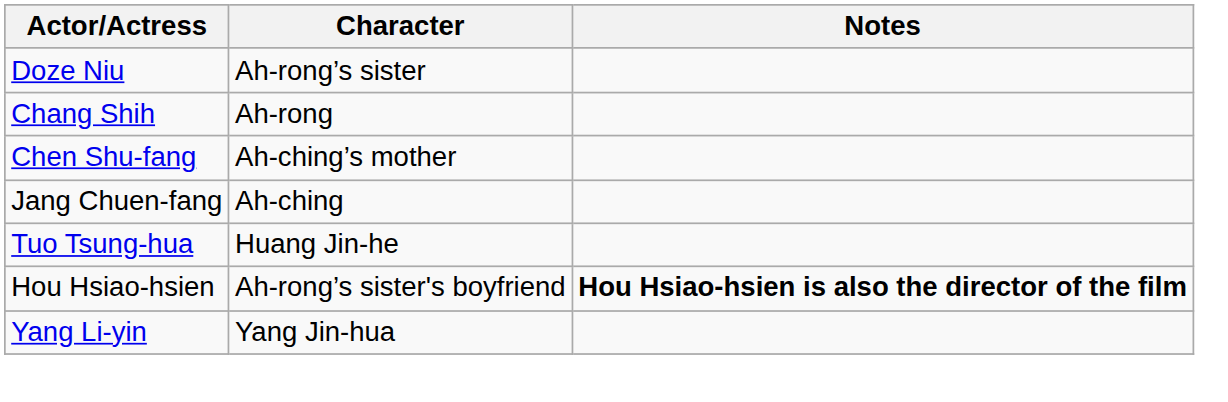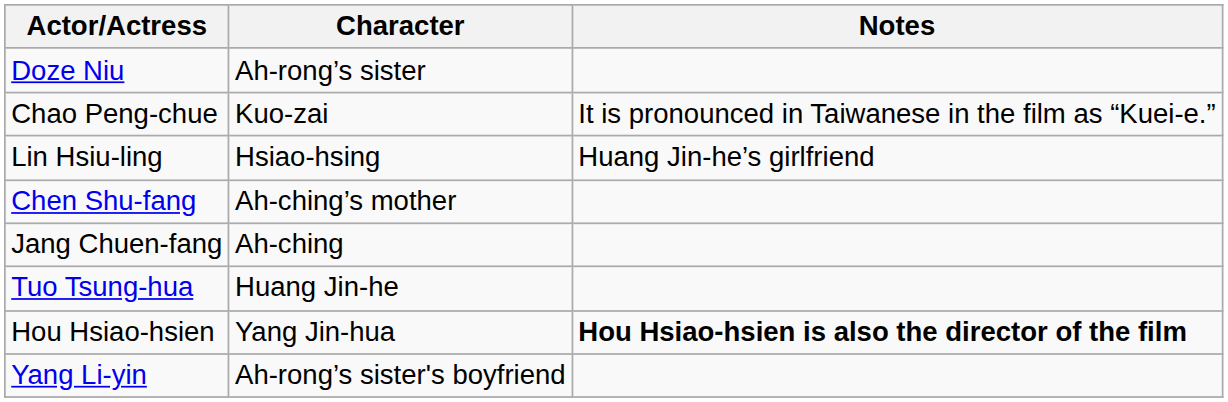 <table class="wikitable">
 <tr>
 <th>Actor/Actress</th>
 <th>Character</th>
 <th>Notes</th>
 </tr>
 <tr>
 <td><a href='#'>Doze Niu</a></td>
 <td>Ah-rong’s sister</td>
 <td></td>
 </tr>
 <tr>
-<td><a href='#'>Chang Shih</a></td>
-<td>Ah-rong</td>
-<td></td>
+<td>Chao Peng-chue</td>
+<td>Kuo-zai</td>
+<td>It is pronounced in Taiwanese in the film as “Kuei-e.”</td>
+</tr>
+<tr>
+<td>Lin Hsiu-ling</td>
+<td>Hsiao-hsing</td>
+<td>Huang Jin-he’s girlfriend</td>
 </tr>
 <tr>
 <td><a href='#'>Chen Shu-fang</a></td>
 <td>Ah-ching’s mother</td>
 <td></td>
 </tr>
 <tr>
 <td>Jang Chuen-fang</td>
 <td>Ah-ching</td>
 <td></td>
 </tr>
 <tr>
 <td><a href='#'>Tuo Tsung-hua</a></td>
 <td>Huang Jin-he</td>
 <td></td>
 </tr>
 <tr>
 <td>Hou Hsiao-hsien</td>
-<td>Ah-rong’s sister's boyfriend</td>
+<td>Yang Jin-hua</td>
 <td><strong>Hou Hsiao-hsien is also the director of the film</strong></td>
 </tr>
 <tr>
 <td><a href='#'>Yang Li-yin</a></td>
-<td>Yang Jin-hua</td>
+<td>Ah-rong’s sister's boyfriend</td>
 <td></td>
 </tr>
 </table>
